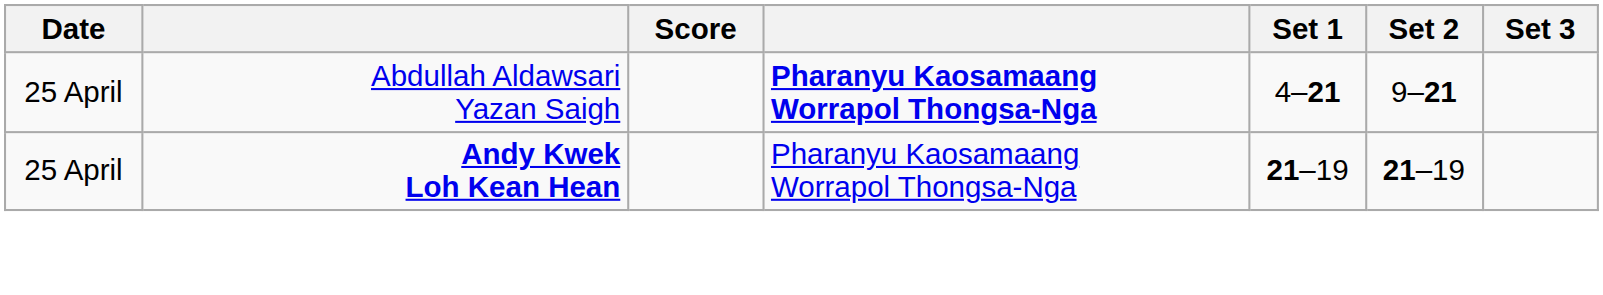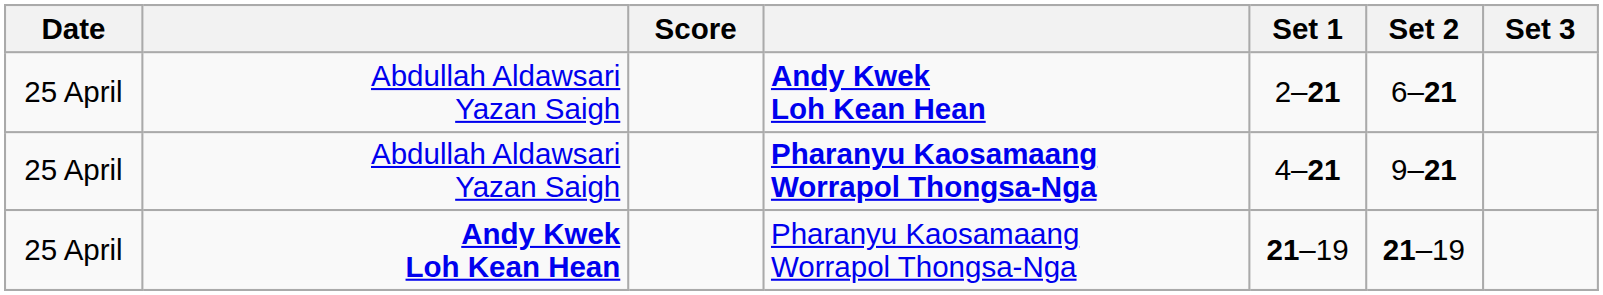 <table class="wikitable" style="text-align: center; font-size:90%">
 <tr>
 <th width="60">Date</th>
 <th align="right" width="230"></th>
 <th width="60">Score</th>
 <th align="left" width="230"></th>
 <th width="50">Set 1</th>
 <th width="50">Set 2</th>
 <th width="50">Set 3</th>
+</tr>
+<tr>
+<td>25 April<br></td>
+<td align="right"><a href='#'>Abdullah Aldawsari</a> <br><a href='#'>Yazan Saigh</a> </td>
+<td align="center"></td>
+<td align="left"><strong> <a href='#'>Andy Kwek</a><br> <a href='#'>Loh Kean Hean</a></strong></td>
+<td>2–<strong>21</strong></td>
+<td>6–<strong>21</strong></td>
+<td></td>
 </tr>
 <tr>
 <td>25 April<br></td>
 <td align="right"><a href='#'>Abdullah Aldawsari</a> <br><a href='#'>Yazan Saigh</a> </td>
 <td align="center"></td>
 <td align="left"><strong> <a href='#'>Pharanyu Kaosamaang</a><br> <a href='#'>Worrapol Thongsa-Nga</a></strong></td>
 <td>4–<strong>21</strong></td>
 <td>9–<strong>21</strong></td>
 <td></td>
 </tr>
 <tr>
 <td>25 April<br></td>
 <td align="right"><strong><a href='#'>Andy Kwek</a> <br><a href='#'>Loh Kean Hean</a> </strong></td>
 <td align="center"></td>
 <td align="left"> <a href='#'>Pharanyu Kaosamaang</a><br> <a href='#'>Worrapol Thongsa-Nga</a></td>
 <td><strong>21</strong>–19</td>
 <td><strong>21</strong>–19</td>
 <td></td>
 </tr>
 </table>
